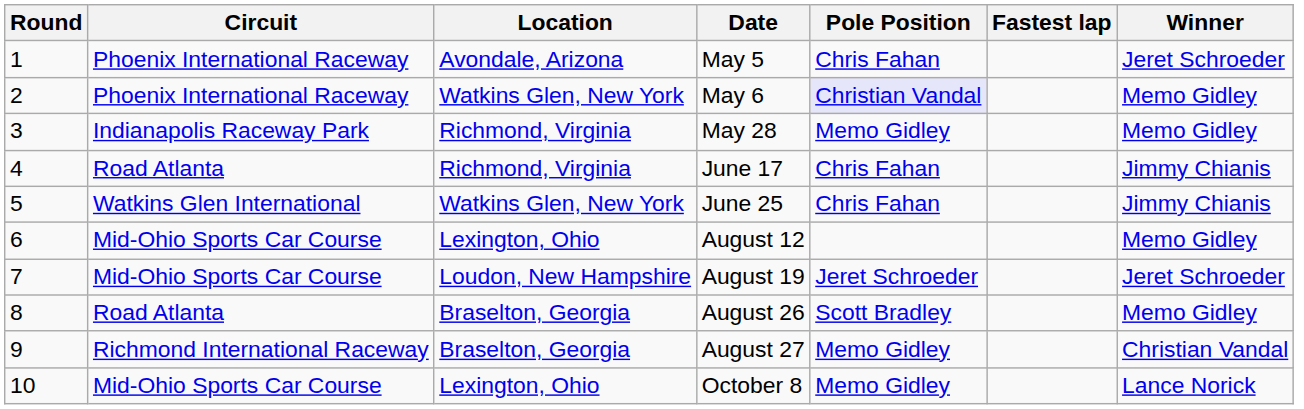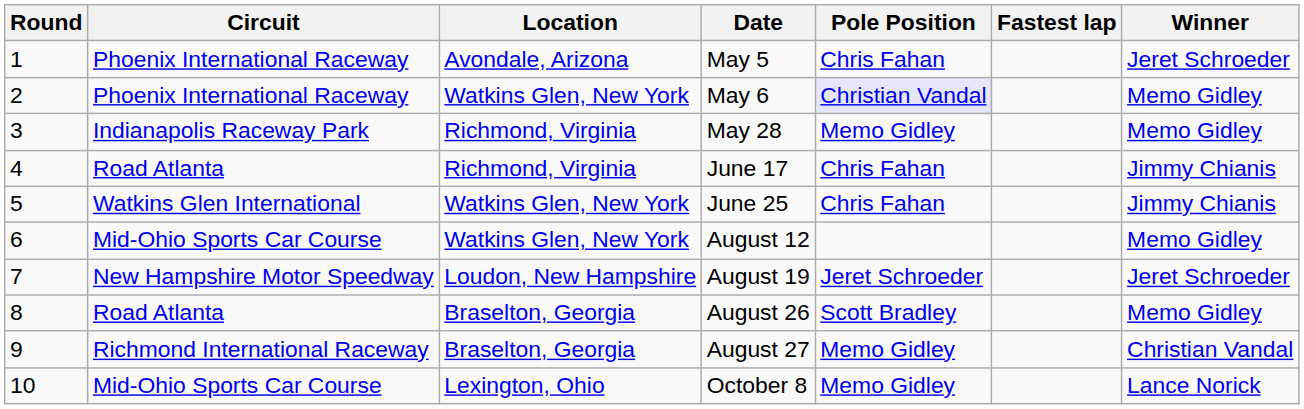 <table class="wikitable">
 <tr>
 <th>Round</th>
 <th>Circuit</th>
 <th>Location</th>
 <th>Date</th>
 <th>Pole Position</th>
 <th>Fastest lap</th>
 <th>Winner</th>
 </tr>
 <tr>
 <td>1</td>
 <td><a href='#'>Phoenix International Raceway</a></td>
 <td> <a href='#'>Avondale, Arizona</a></td>
 <td>May 5</td>
 <td> <a href='#'>Chris Fahan</a></td>
 <td></td>
 <td> <a href='#'>Jeret Schroeder</a></td>
 </tr>
 <tr>
 <td>2</td>
 <td><a href='#'>Phoenix International Raceway</a></td>
 <td> <a href='#'>Watkins Glen, New York</a></td>
 <td>May 6</td>
 <td style="background: lavender;"> <a href='#'>Christian Vandal</a></td>
 <td></td>
 <td> <a href='#'>Memo Gidley</a></td>
 </tr>
 <tr>
 <td>3</td>
 <td><a href='#'>Indianapolis Raceway Park</a></td>
 <td> <a href='#'>Richmond, Virginia</a></td>
 <td>May 28</td>
 <td> <a href='#'>Memo Gidley</a></td>
 <td></td>
 <td> <a href='#'>Memo Gidley</a></td>
 </tr>
 <tr>
 <td>4</td>
 <td><a href='#'>Road Atlanta</a></td>
 <td> <a href='#'>Richmond, Virginia</a></td>
 <td>June 17</td>
 <td> <a href='#'>Chris Fahan</a></td>
 <td></td>
 <td> <a href='#'>Jimmy Chianis</a></td>
 </tr>
 <tr>
 <td>5</td>
 <td><a href='#'>Watkins Glen International</a></td>
 <td> <a href='#'>Watkins Glen, New York</a></td>
 <td>June 25</td>
 <td> <a href='#'>Chris Fahan</a></td>
 <td></td>
 <td> <a href='#'>Jimmy Chianis</a></td>
 </tr>
 <tr>
 <td>6</td>
 <td><a href='#'>Mid-Ohio Sports Car Course</a></td>
-<td> <a href='#'>Lexington, Ohio</a></td>
+<td> <a href='#'>Watkins Glen, New York</a></td>
 <td>August 12</td>
 <td></td>
 <td></td>
 <td> <a href='#'>Memo Gidley</a></td>
 </tr>
 <tr>
 <td>7</td>
-<td><a href='#'>Mid-Ohio Sports Car Course</a></td>
+<td><a href='#'>New Hampshire Motor Speedway</a></td>
 <td> <a href='#'>Loudon, New Hampshire</a></td>
 <td>August 19</td>
 <td> <a href='#'>Jeret Schroeder</a></td>
 <td></td>
 <td> <a href='#'>Jeret Schroeder</a></td>
 </tr>
 <tr>
 <td>8</td>
 <td><a href='#'>Road Atlanta</a></td>
 <td> <a href='#'>Braselton, Georgia</a></td>
 <td>August 26</td>
 <td> <a href='#'>Scott Bradley</a></td>
 <td></td>
 <td> <a href='#'>Memo Gidley</a></td>
 </tr>
 <tr>
 <td>9</td>
 <td><a href='#'>Richmond International Raceway</a></td>
 <td> <a href='#'>Braselton, Georgia</a></td>
 <td>August 27</td>
 <td> <a href='#'>Memo Gidley</a></td>
 <td></td>
 <td> <a href='#'>Christian Vandal</a></td>
 </tr>
 <tr>
 <td>10</td>
 <td><a href='#'>Mid-Ohio Sports Car Course</a></td>
 <td> <a href='#'>Lexington, Ohio</a></td>
 <td>October 8</td>
 <td> <a href='#'>Memo Gidley</a></td>
 <td></td>
 <td> <a href='#'>Lance Norick</a></td>
 </tr>
 </table>
